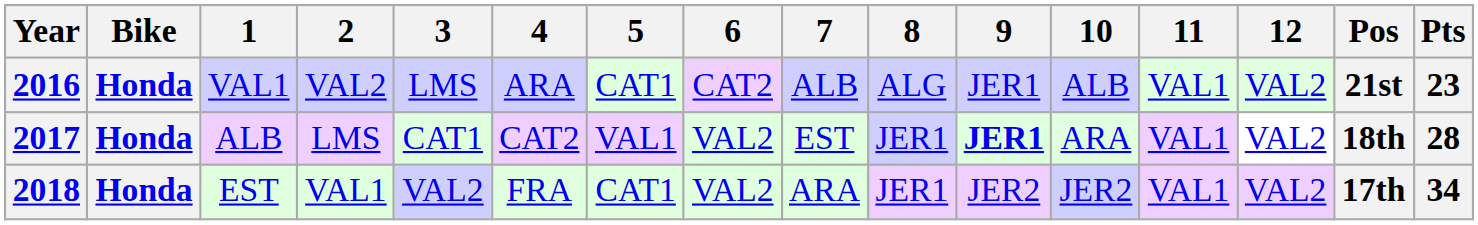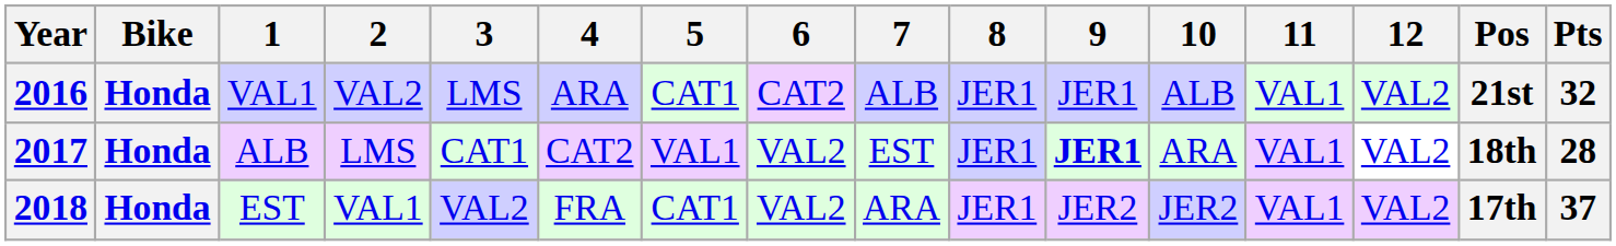 <table class="wikitable" style="text-align:center;">
 <tr>
 <th>Year</th>
 <th>Bike</th>
 <th>1</th>
 <th>2</th>
 <th>3</th>
 <th>4</th>
 <th>5</th>
 <th>6</th>
 <th>7</th>
 <th>8</th>
 <th>9</th>
 <th>10</th>
 <th>11</th>
 <th>12</th>
 <th>Pos</th>
 <th>Pts</th>
 </tr>
 <tr>
 <th><a href='#'>2016</a></th>
 <th><a href='#'>Honda</a></th>
 <td style="background:#cfcfff;"><a href='#'>VAL1</a><br></td>
 <td style="background:#cfcfff;"><a href='#'>VAL2</a><br></td>
 <td style="background:#cfcfff;"><a href='#'>LMS</a><br></td>
 <td style="background:#cfcfff;"><a href='#'>ARA</a><br></td>
 <td style="background:#dfffdf;"><a href='#'>CAT1</a><br></td>
 <td style="background:#efcfff;"><a href='#'>CAT2</a><br></td>
 <td style="background:#cfcfff;"><a href='#'>ALB</a><br></td>
-<td style="background:#cfcfff;"><a href='#'>ALG</a><br></td>
+<td style="background:#CFCFFF;"><a href='#'>JER1</a><br></td>
 <td style="background:#cfcfff;"><a href='#'>JER1</a><br></td>
 <td style="background:#cfcfff;"><a href='#'>ALB</a><br></td>
 <td style="background:#dfffdf;"><a href='#'>VAL1</a><br></td>
 <td style="background:#dfffdf;"><a href='#'>VAL2</a><br></td>
 <th>21st</th>
-<th>23</th>
+<th>32</th>
 </tr>
 <tr>
 <th><a href='#'>2017</a></th>
 <th><a href='#'>Honda</a></th>
 <td style="background:#EFCFFF;"><a href='#'>ALB</a><br></td>
 <td style="background:#EFCFFF;"><a href='#'>LMS</a><br></td>
 <td style="background:#DFFFDF;"><a href='#'>CAT1</a><br></td>
 <td style="background:#EFCFFF;"><a href='#'>CAT2</a><br></td>
 <td style="background:#EFCFFF;"><a href='#'>VAL1</a><br></td>
 <td style="background:#DFFFDF;"><a href='#'>VAL2</a><br></td>
 <td style="background:#DFFFDF;"><a href='#'>EST</a><br></td>
 <td style="background:#CFCFFF;"><a href='#'>JER1</a><br></td>
 <td style="background:#DFFFDF;"><strong><a href='#'>JER1</a><br></strong></td>
 <td style="background:#DFFFDF;"><a href='#'>ARA</a><br></td>
 <td style="background:#EFCFFF;"><a href='#'>VAL1</a><br></td>
 <td style="background:#FFFFFF;"><a href='#'>VAL2</a><br></td>
 <th>18th</th>
 <th>28</th>
 </tr>
 <tr>
 <th><a href='#'>2018</a></th>
 <th><a href='#'>Honda</a></th>
 <td style="background:#dfffdf;"><a href='#'>EST</a><br></td>
 <td style="background:#dfffdf;"><a href='#'>VAL1</a><br></td>
 <td style="background:#cfcfff;"><a href='#'>VAL2</a><br></td>
 <td style="background:#dfffdf;"><a href='#'>FRA</a><br></td>
 <td style="background:#dfffdf;"><a href='#'>CAT1</a><br></td>
 <td style="background:#DFFFDF;"><a href='#'>VAL2</a><br></td>
 <td style="background:#dfffdf;"><a href='#'>ARA</a><br></td>
 <td style="background:#efcfff;"><a href='#'>JER1</a><br></td>
 <td style="background:#efcfff;"><a href='#'>JER2</a><br></td>
 <td style="background:#cfcfff;"><a href='#'>JER2</a><br></td>
 <td style="background:#efcfff;"><a href='#'>VAL1</a><br></td>
 <td style="background:#efcfff;"><a href='#'>VAL2</a><br></td>
 <th>17th</th>
-<th>34</th>
+<th>37</th>
 </tr>
 </table>
